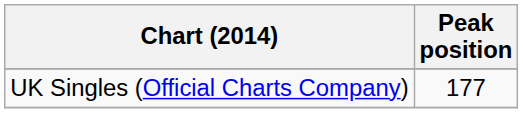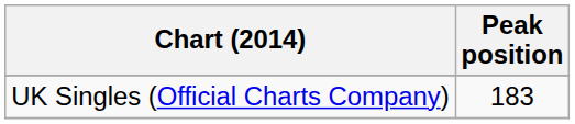 <table class="wikitable sortable plainrowheaders">
 <tr>
 <th scope="col">Chart (2014)</th>
 <th scope="col">Peak<br>position</th>
 </tr>
 <tr>
 </tr>
 <tr>
 <td>UK Singles (<a href='#'>Official Charts Company</a>)</td>
-<td style="text-align:center;">177</td>
+<td style="text-align:center;">183</td>
 </tr>
 <tr>
 </tr>
 </table>
